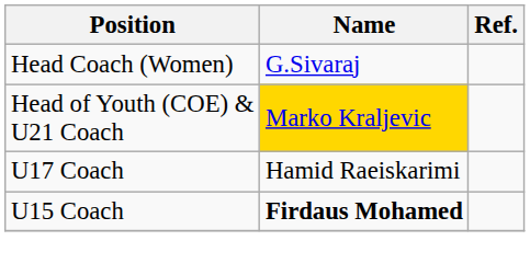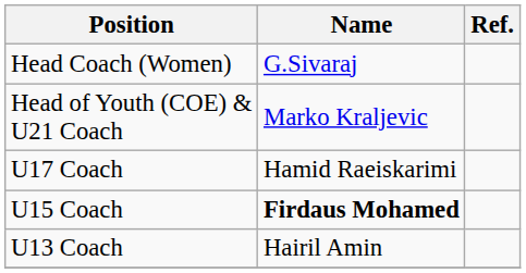 <table class="wikitable">
 <tr>
 <th>Position</th>
 <th>Name</th>
 <th>Ref.</th>
 </tr>
 <tr>
 <td>Head Coach (Women)</td>
 <td> <a href='#'>G.Sivaraj</a></td>
 <td></td>
 </tr>
 <tr>
 <td>Head of Youth (COE) & <br> U21 Coach</td>
-<td style="background: gold;"><a href='#'>Marko Kraljevic</a></td>
+<td><a href='#'>Marko Kraljevic</a></td>
 <td></td>
 </tr>
 <tr>
 <td>U17 Coach</td>
 <td> Hamid Raeiskarimi</td>
 <td></td>
 </tr>
 <tr>
 <td>U15 Coach</td>
 <td><strong> Firdaus Mohamed</strong></td>
 <td></td>
 </tr>
 <tr>
+<td>U13 Coach</td>
+<td> Hairil Amin</td>
+<td></td>
+</tr>
+<tr>
 </tr>
 </table>
